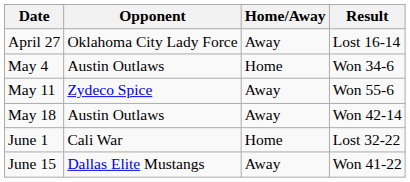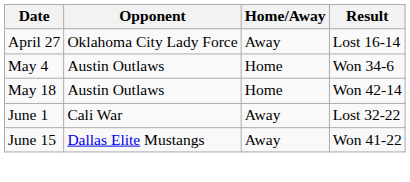 <table class="wikitable">
 <tr>
 <th>Date</th>
 <th>Opponent</th>
 <th>Home/Away</th>
 <th>Result</th>
 </tr>
 <tr>
 <td>April 27</td>
 <td>Oklahoma City Lady Force</td>
 <td>Away</td>
 <td>Lost 16-14</td>
 </tr>
 <tr>
 <td>May 4</td>
 <td>Austin Outlaws</td>
 <td>Home</td>
 <td>Won 34-6</td>
 </tr>
 <tr>
-<td>May 11</td>
-<td><a href='#'>Zydeco Spice</a></td>
-<td>Away</td>
-<td>Won 55-6</td>
-</tr>
-<tr>
 <td>May 18</td>
 <td>Austin Outlaws</td>
-<td>Away</td>
+<td>Home</td>
 <td>Won 42-14</td>
 </tr>
 <tr>
 <td>June 1</td>
 <td>Cali War</td>
-<td>Home</td>
+<td>Away</td>
 <td>Lost 32-22</td>
 </tr>
 <tr>
 <td>June 15</td>
 <td><a href='#'>Dallas Elite</a> Mustangs</td>
 <td>Away</td>
 <td>Won 41-22</td>
 </tr>
 </table>
